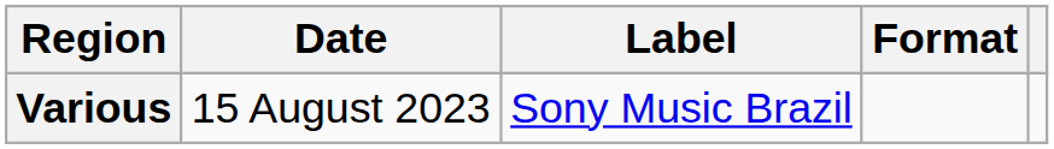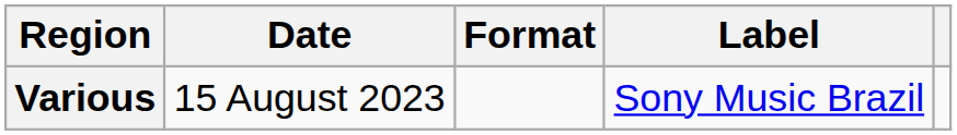 <table class="wikitable plainrowheaders">
 <tr>
 <th scope="col">Region</th>
 <th scope="col">Date</th>
+<th scope="col">Format</th>
 <th scope="col">Label</th>
-<th scope="col">Format</th>
 <th scope="col" class="unsortable"></th>
 </tr>
 <tr>
 <th scope="row">Various</th>
 <td>15 August 2023</td>
+<td></td>
 <td><a href='#'>Sony Music Brazil</a></td>
-<td></td>
 <td></td>
 </tr>
 </table>
